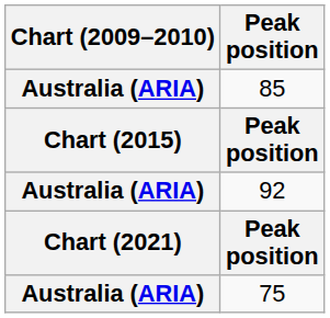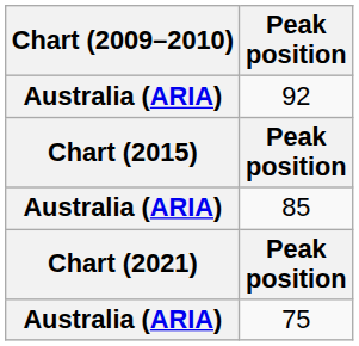 <table class="wikitable plainrowheaders" style="text-align:center">
 <tr>
 <th scope="col">Chart (2009–2010)</th>
 <th scope="col">Peak<br>position</th>
 </tr>
 <tr>
 <th scope="row">Australia (<a href='#'>ARIA</a>)</th>
-<td>85</td>
+<td>92</td>
 </tr>
 <tr>
 <th scope="col">Chart (2015)</th>
 <th scope="col">Peak<br>position</th>
 </tr>
 <tr>
 <th scope="row">Australia (<a href='#'>ARIA</a>)</th>
-<td>92</td>
+<td>85</td>
 </tr>
 <tr>
 <th scope="col">Chart (2021)</th>
 <th scope="col">Peak<br>position</th>
 </tr>
 <tr>
 <th scope="row">Australia (<a href='#'>ARIA</a>)</th>
 <td>75</td>
 </tr>
 </table>
